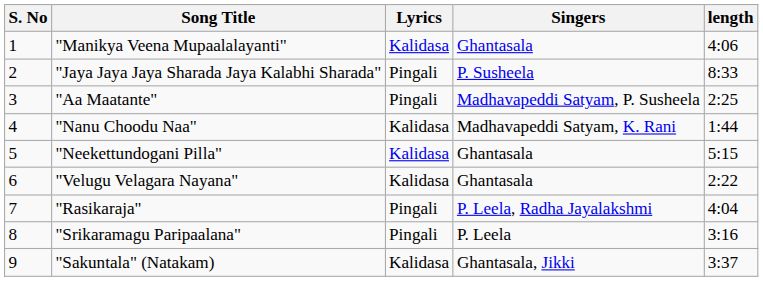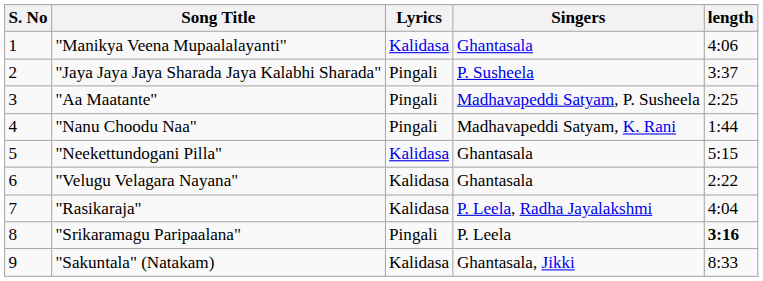 <table class="wikitable">
 <tr>
 <th>S. No</th>
 <th>Song Title</th>
 <th>Lyrics</th>
 <th>Singers</th>
 <th>length</th>
 </tr>
 <tr>
 <td>1</td>
 <td>"Manikya Veena Mupaalalayanti"</td>
 <td><a href='#'>Kalidasa</a></td>
 <td><a href='#'>Ghantasala</a></td>
 <td>4:06</td>
 </tr>
 <tr>
 <td>2</td>
 <td>"Jaya Jaya Jaya Sharada Jaya Kalabhi Sharada"</td>
 <td>Pingali</td>
 <td><a href='#'>P. Susheela</a></td>
-<td>8:33</td>
+<td>3:37</td>
 </tr>
 <tr>
 <td>3</td>
 <td>"Aa Maatante"</td>
 <td>Pingali</td>
 <td><a href='#'>Madhavapeddi Satyam</a>, P. Susheela</td>
 <td>2:25</td>
 </tr>
 <tr>
 <td>4</td>
 <td>"Nanu Choodu Naa"</td>
-<td>Kalidasa</td>
+<td>Pingali</td>
 <td>Madhavapeddi Satyam, <a href='#'>K. Rani</a></td>
 <td>1:44</td>
 </tr>
 <tr>
 <td>5</td>
 <td>"Neekettundogani Pilla"</td>
 <td><a href='#'>Kalidasa</a></td>
 <td>Ghantasala</td>
 <td>5:15</td>
 </tr>
 <tr>
 <td>6</td>
 <td>"Velugu Velagara Nayana"</td>
 <td>Kalidasa</td>
 <td>Ghantasala</td>
 <td>2:22</td>
 </tr>
 <tr>
 <td>7</td>
 <td>"Rasikaraja"</td>
-<td>Pingali</td>
+<td>Kalidasa</td>
 <td><a href='#'>P. Leela</a>, <a href='#'>Radha Jayalakshmi</a></td>
 <td>4:04</td>
 </tr>
 <tr>
 <td>8</td>
 <td>"Srikaramagu Paripaalana"</td>
 <td>Pingali</td>
 <td>P. Leela</td>
-<td>3:16</td>
+<td><strong>3:16</strong></td>
 </tr>
 <tr>
 <td>9</td>
 <td>"Sakuntala" (Natakam)</td>
 <td>Kalidasa</td>
 <td>Ghantasala, <a href='#'>Jikki</a></td>
-<td>3:37</td>
+<td>8:33</td>
 </tr>
 </table>
